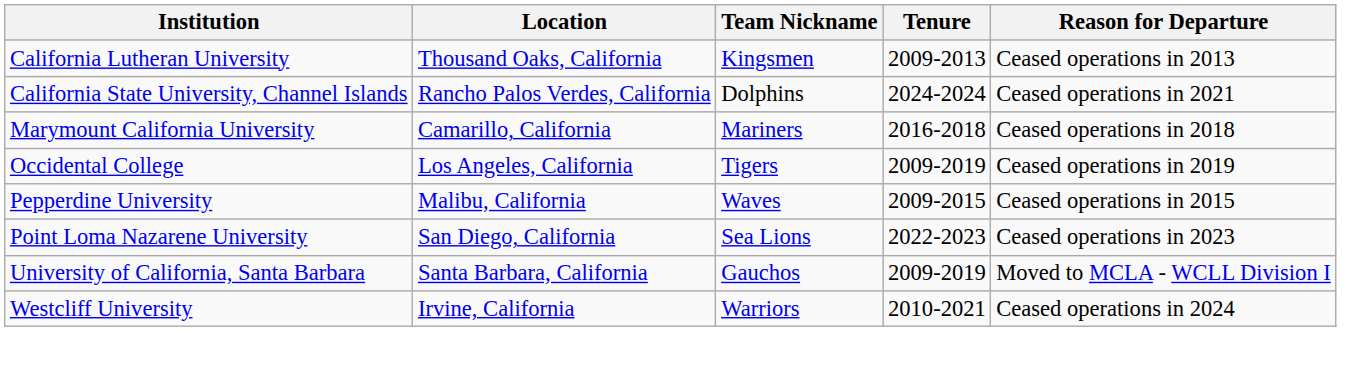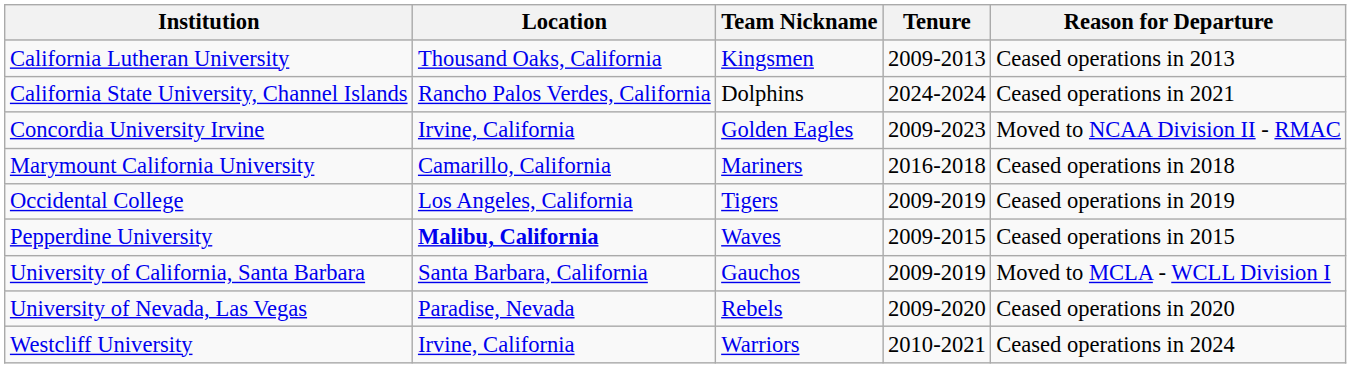 <table class="wikitable">
 <tr>
 <th>Institution</th>
 <th>Location</th>
 <th>Team Nickname</th>
 <th>Tenure</th>
 <th>Reason for Departure</th>
 </tr>
 <tr>
 <td><a href='#'>California Lutheran University</a></td>
 <td><a href='#'>Thousand Oaks, California</a></td>
 <td><a href='#'>Kingsmen</a></td>
 <td>2009-2013</td>
 <td>Ceased operations in 2013</td>
 </tr>
 <tr>
 <td><a href='#'>California State University, Channel Islands</a></td>
 <td><a href='#'>Rancho Palos Verdes, California</a></td>
 <td>Dolphins</td>
 <td>2024-2024</td>
 <td>Ceased operations in 2021</td>
 </tr>
 <tr>
+<td><a href='#'>Concordia University Irvine</a></td>
+<td><a href='#'>Irvine, California</a></td>
+<td><a href='#'>Golden Eagles</a></td>
+<td>2009-2023</td>
+<td>Moved to <a href='#'>NCAA Division II</a> - <a href='#'>RMAC</a></td>
+</tr>
+<tr>
 <td><a href='#'>Marymount California University</a></td>
 <td><a href='#'>Camarillo, California</a></td>
 <td><a href='#'>Mariners</a></td>
 <td>2016-2018</td>
 <td>Ceased operations in 2018</td>
 </tr>
 <tr>
 <td><a href='#'>Occidental College</a></td>
 <td><a href='#'>Los Angeles, California</a></td>
 <td><a href='#'>Tigers</a></td>
 <td>2009-2019</td>
 <td>Ceased operations in 2019</td>
 </tr>
 <tr>
 <td><a href='#'>Pepperdine University</a></td>
-<td><a href='#'>Malibu, California</a></td>
+<td><strong><a href='#'>Malibu, California</a></strong></td>
 <td><a href='#'>Waves</a></td>
 <td>2009-2015</td>
 <td>Ceased operations in 2015</td>
-</tr>
-<tr>
-<td><a href='#'>Point Loma Nazarene University</a></td>
-<td><a href='#'>San Diego, California</a></td>
-<td><a href='#'>Sea Lions</a></td>
-<td>2022-2023</td>
-<td>Ceased operations in 2023</td>
 </tr>
 <tr>
 <td><a href='#'>University of California, Santa Barbara</a></td>
 <td><a href='#'>Santa Barbara, California</a></td>
 <td><a href='#'>Gauchos</a></td>
 <td>2009-2019</td>
 <td>Moved to <a href='#'>MCLA</a> - <a href='#'>WCLL Division I</a></td>
 </tr>
 <tr>
+<td><a href='#'>University of Nevada, Las Vegas</a></td>
+<td><a href='#'>Paradise, Nevada</a></td>
+<td><a href='#'>Rebels</a></td>
+<td>2009-2020</td>
+<td>Ceased operations in 2020</td>
+</tr>
+<tr>
 <td><a href='#'>Westcliff University</a></td>
 <td><a href='#'>Irvine, California</a></td>
 <td><a href='#'>Warriors</a></td>
 <td>2010-2021</td>
 <td>Ceased operations in 2024</td>
 </tr>
 </table>
